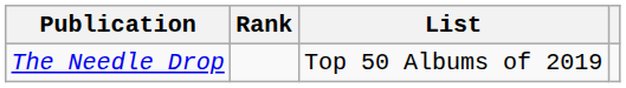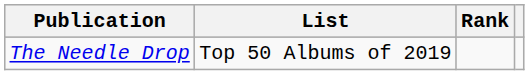 <table class="sortable wikitable">
 <tr>
 <th>Publication</th>
+<th>List</th>
 <th>Rank</th>
-<th>List</th>
 <th class="unsortable"></th>
 </tr>
 <tr>
 <td><em><a href='#'>The Needle Drop</a></em></td>
+<td>Top 50 Albums of 2019</td>
 <td></td>
-<td>Top 50 Albums of 2019</td>
 <td></td>
 </tr>
 </table>
